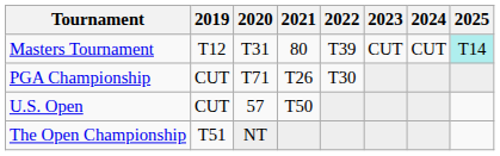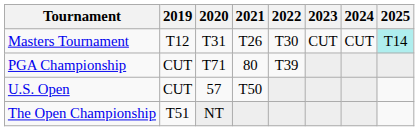 <table class="wikitable" style="font-size:95%;text-align:center;">
 <tr>
 <th>Tournament</th>
 <th>2019</th>
 <th>2020</th>
 <th>2021</th>
 <th>2022</th>
 <th>2023</th>
 <th>2024</th>
 <th>2025</th>
 </tr>
 <tr>
 <td align=left><a href='#'>Masters Tournament</a></td>
 <td>T12</td>
 <td>T31</td>
-<td>80</td>
-<td>T39</td>
+<td>T26</td>
+<td>T30</td>
 <td>CUT</td>
 <td>CUT</td>
 <td style="background: paleturquoise;">T14</td>
 </tr>
 <tr>
 <td align=left><a href='#'>PGA Championship</a></td>
 <td>CUT</td>
 <td>T71</td>
-<td>T26</td>
-<td>T30</td>
+<td>80</td>
+<td>T39</td>
 <td style="background:#eeeeee;"></td>
 <td style="background:#eeeeee;"></td>
 <td style="background:#eeeeee;"></td>
 </tr>
 <tr>
 <td align=left><a href='#'>U.S. Open</a></td>
 <td>CUT</td>
 <td>57</td>
 <td>T50</td>
 <td style="background:#eeeeee;"></td>
 <td style="background:#eeeeee;"></td>
 <td style="background:#eeeeee;"></td>
 <td></td>
 </tr>
 <tr>
 <td align=left><a href='#'>The Open Championship</a></td>
 <td>T51</td>
 <td style="background:#eeeeee;">NT</td>
 <td style="background:#eeeeee;"></td>
 <td style="background:#eeeeee;"></td>
 <td style="background:#eeeeee;"></td>
 <td style="background:#eeeeee;"></td>
 <td></td>
 </tr>
 </table>
